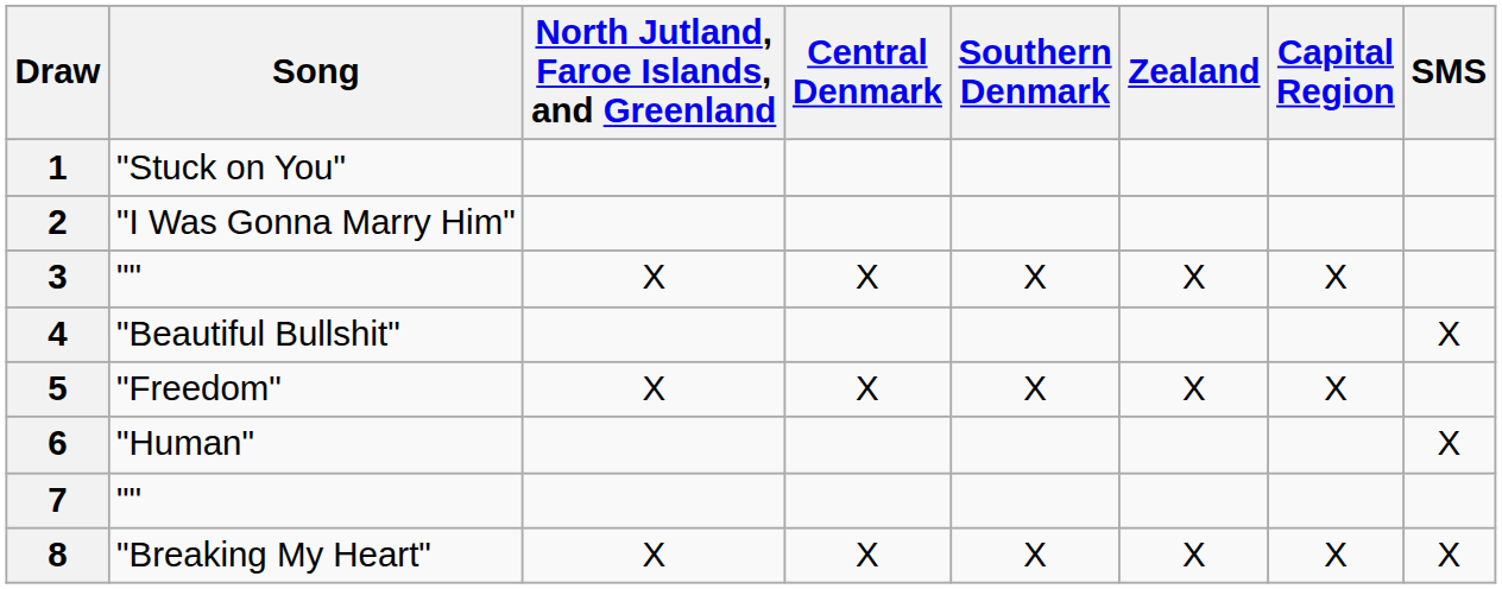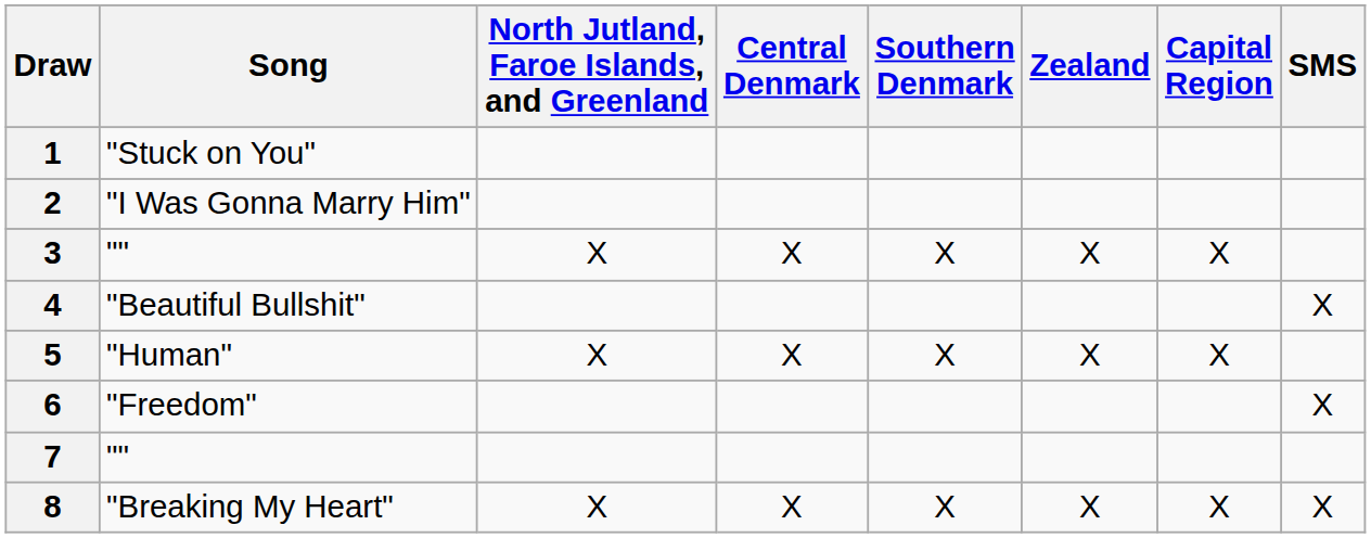 <table class="wikitable plainrowheaders collapsible" style="margin: 1em auto 1em auto; text-align:center;">
 <tr>
 <th>Draw</th>
 <th>Song</th>
 <th scope="col"><a href='#'>North Jutland</a>,<br><a href='#'>Faroe Islands</a>,<br>and <a href='#'>Greenland</a></th>
 <th scope="col"><a href='#'>Central<br>Denmark</a></th>
 <th scope="col"><a href='#'>Southern<br>Denmark</a></th>
 <th scope="col"><a href='#'>Zealand</a></th>
 <th scope="col"><a href='#'>Capital<br>Region</a></th>
 <th>SMS</th>
 </tr>
 <tr>
 <th scope="row" style="text-align:center;">1</th>
 <td align="left">"Stuck on You"</td>
 <td></td>
 <td></td>
 <td></td>
 <td></td>
 <td></td>
 <td></td>
 </tr>
 <tr>
 <th scope="row" style="text-align:center;">2</th>
 <td align="left">"I Was Gonna Marry Him"</td>
 <td></td>
 <td></td>
 <td></td>
 <td></td>
 <td></td>
 <td></td>
 </tr>
 <tr>
 <th scope="row" style="text-align:center;">3</th>
 <td align="left">""</td>
 <td>X</td>
 <td>X</td>
 <td>X</td>
 <td>X</td>
 <td>X</td>
 <td></td>
 </tr>
 <tr>
 <th scope="row" style="text-align:center;">4</th>
 <td align="left">"Beautiful Bullshit"</td>
 <td></td>
 <td></td>
 <td></td>
 <td></td>
 <td></td>
 <td>X</td>
 </tr>
 <tr>
 <th scope="row" style="text-align:center;">5</th>
-<td align="left">"Freedom"</td>
+<td align="left">"Human"</td>
 <td>X</td>
 <td>X</td>
 <td>X</td>
 <td>X</td>
 <td>X</td>
 <td></td>
 </tr>
 <tr>
 <th scope="row" style="text-align:center;">6</th>
-<td align="left">"Human"</td>
+<td align="left">"Freedom"</td>
 <td></td>
 <td></td>
 <td></td>
 <td></td>
 <td></td>
 <td>X</td>
 </tr>
 <tr>
 <th scope="row" style="text-align:center;">7</th>
 <td align="left">""</td>
 <td></td>
 <td></td>
 <td></td>
 <td></td>
 <td></td>
 <td></td>
 </tr>
 <tr>
 <th scope="row" style="text-align:center;">8</th>
 <td align="left">"Breaking My Heart"</td>
 <td>X</td>
 <td>X</td>
 <td>X</td>
 <td>X</td>
 <td>X</td>
 <td>X</td>
 </tr>
 </table>
